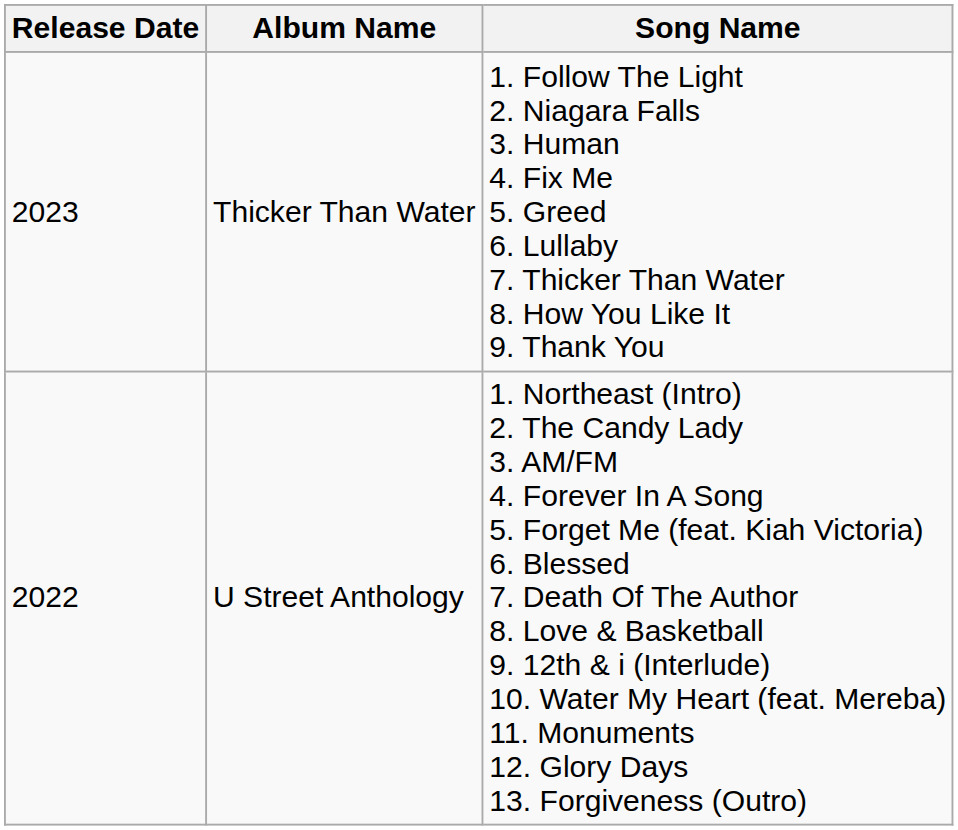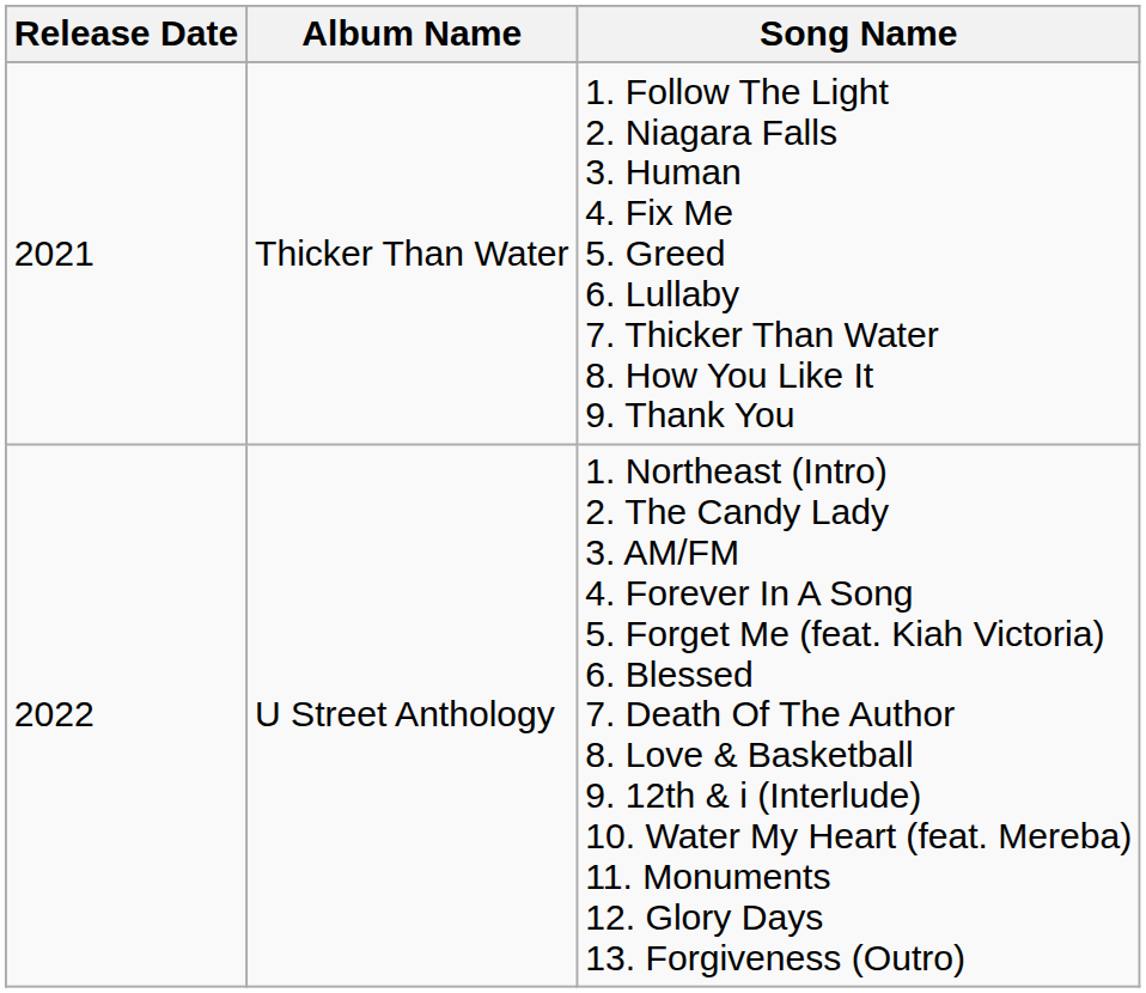 <table class="wikitable">
 <tr>
 <th>Release Date</th>
 <th>Album Name</th>
 <th>Song Name</th>
 </tr>
 <tr>
-<td>2023</td>
+<td>2021</td>
 <td>Thicker Than Water</td>
 <td>1. Follow The Light<br>2. Niagara Falls<br>3. Human<br>4. Fix Me<br>5. Greed<br>6. Lullaby<br>7. Thicker Than Water<br>8. How You Like It<br>9. Thank You</td>
 </tr>
 <tr>
 <td>2022</td>
 <td>U Street Anthology</td>
 <td>1. Northeast (Intro)<br>2. The Candy Lady<br>3. AM/FM<br>4. Forever In A Song<br>5. Forget Me (feat. Kiah Victoria)<br>6. Blessed<br>7. Death Of The Author<br>8. Love & Basketball<br>9. 12th & i (Interlude)<br>10. Water My Heart (feat. Mereba)<br>11. Monuments<br>12. Glory Days<br>13. Forgiveness (Outro)</td>
 </tr>
 </table>
